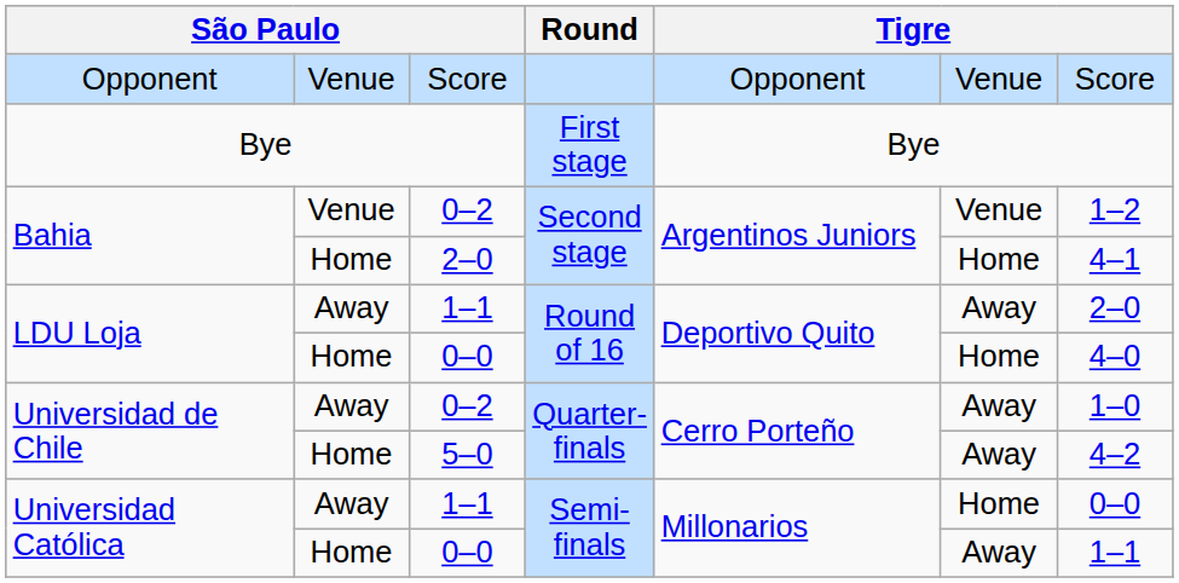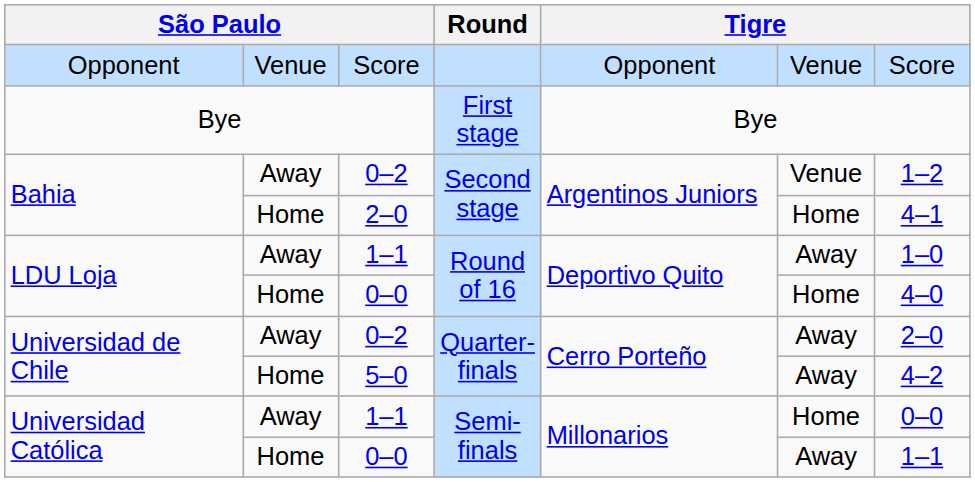 <table class="wikitable" style="text-align: center;">
 <tr>
 <th colspan=3> <a href='#'>São Paulo</a></th>
 <th>Round</th>
 <th colspan=3> <a href='#'>Tigre</a></th>
 </tr>
 <tr bgcolor=#c1e0ff>
 <td width=25%>Opponent</td>
 <td width=10%>Venue</td>
 <td width=10%>Score</td>
 <td width=10%></td>
 <td width=25%>Opponent</td>
 <td width=10%>Venue</td>
 <td width=10%>Score</td>
 </tr>
 <tr>
 <td colspan=3>Bye</td>
 <td bgcolor=#c1e0ff><a href='#'>First stage</a></td>
 <td colspan=3>Bye</td>
 </tr>
 <tr>
 <td rowspan=2 align=left> <a href='#'>Bahia</a></td>
-<td width=10%>Venue</td>
+<td>Away</td>
 <td><a href='#'>0–2</a></td>
 <td rowspan=2 bgcolor=#c1e0ff><a href='#'>Second stage</a></td>
 <td rowspan=2 align=left> <a href='#'>Argentinos Juniors</a></td>
 <td width=10%>Venue</td>
 <td><a href='#'>1–2</a></td>
 </tr>
 <tr>
 <td>Home</td>
 <td><a href='#'>2–0</a></td>
 <td>Home</td>
 <td><a href='#'>4–1</a></td>
 </tr>
 <tr>
 <td rowspan=2 align=left> <a href='#'>LDU Loja</a></td>
 <td>Away</td>
 <td><a href='#'>1–1</a></td>
 <td rowspan=2 bgcolor=#c1e0ff><a href='#'>Round of 16</a></td>
 <td rowspan=2 align=left> <a href='#'>Deportivo Quito</a></td>
 <td>Away</td>
-<td><a href='#'>2–0</a></td>
+<td><a href='#'>1–0</a></td>
 </tr>
 <tr>
 <td>Home</td>
 <td><a href='#'>0–0</a></td>
 <td>Home</td>
 <td><a href='#'>4–0</a></td>
 </tr>
 <tr>
 <td rowspan=2 align=left> <a href='#'>Universidad de Chile</a></td>
 <td>Away</td>
 <td><a href='#'>0–2</a></td>
 <td rowspan=2 bgcolor=#c1e0ff><a href='#'>Quarter-finals</a></td>
 <td rowspan=2 align=left> <a href='#'>Cerro Porteño</a></td>
 <td>Away</td>
-<td><a href='#'>1–0</a></td>
+<td><a href='#'>2–0</a></td>
 </tr>
 <tr>
 <td>Home</td>
 <td><a href='#'>5–0</a></td>
 <td>Away</td>
 <td><a href='#'>4–2</a></td>
 </tr>
 <tr>
 <td rowspan=2 align=left> <a href='#'>Universidad Católica</a></td>
 <td>Away</td>
 <td><a href='#'>1–1</a></td>
 <td rowspan=2 bgcolor=#c1e0ff><a href='#'>Semi-finals</a></td>
 <td rowspan=2 align=left> <a href='#'>Millonarios</a></td>
 <td>Home</td>
 <td><a href='#'>0–0</a></td>
 </tr>
 <tr>
 <td>Home</td>
 <td><a href='#'>0–0</a></td>
 <td>Away</td>
 <td><a href='#'>1–1</a></td>
 </tr>
 </table>
